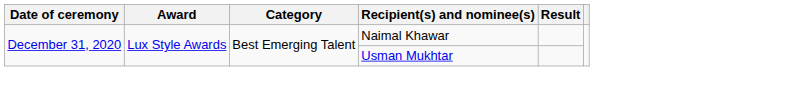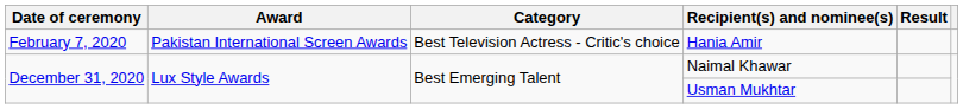 <table class="wikitable sortable">
 <tr>
 <th>Date of ceremony</th>
 <th>Award</th>
 <th>Category</th>
 <th>Recipient(s) and nominee(s)</th>
 <th scope="col" class="unsortable">Result</th>
 <th scope="col" class="unsortable"></th>
+</tr>
+<tr>
+<td><a href='#'>February 7, 2020</a></td>
+<td><a href='#'>Pakistan International Screen Awards</a></td>
+<td>Best Television Actress - Critic's choice</td>
+<td><a href='#'>Hania Amir</a></td>
+<td></td>
+<td></td>
 </tr>
 <tr>
 <td rowspan=2><a href='#'>December 31, 2020</a></td>
 <td rowspan=2><a href='#'>Lux Style Awards</a></td>
 <td rowspan=2>Best Emerging Talent</td>
 <td>Naimal Khawar</td>
 <td></td>
 <td Rowspan="2"></td>
 </tr>
 <tr>
 <td><a href='#'>Usman Mukhtar</a></td>
 <td></td>
 </tr>
 </table>
